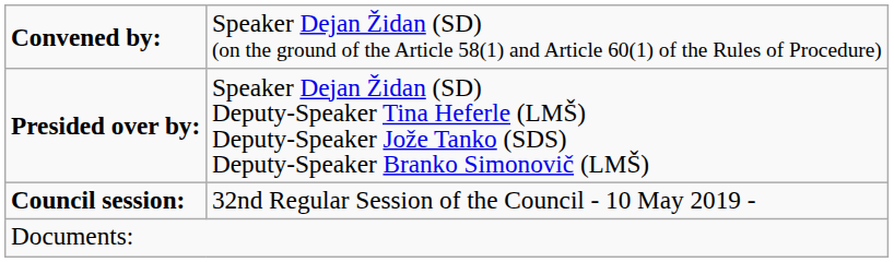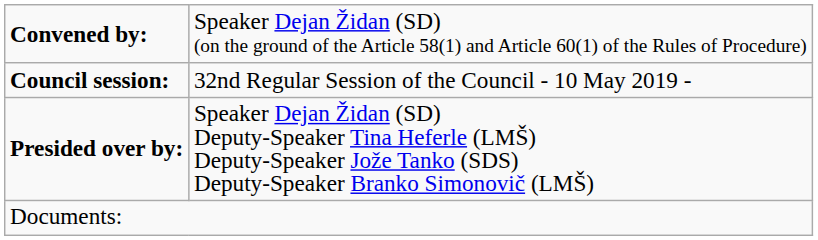 <table class="wikitable" style="line-height:16px;">
 <tr>
 <td><strong>Convened by:</strong></td>
 <td>Speaker <a href='#'>Dejan Židan</a> (SD)<br><small>(on the ground of the Article 58(1) and Article 60(1) of the Rules of Procedure)</small></td>
 </tr>
 <tr>
+<td><strong>Council session:</strong></td>
+<td>32nd Regular Session of the Council - 10 May 2019 -</td>
+</tr>
+<tr>
 <td><strong>Presided over by:</strong></td>
 <td>Speaker <a href='#'>Dejan Židan</a> (SD)<br>Deputy-Speaker <a href='#'>Tina Heferle</a> (LMŠ)<br>Deputy-Speaker <a href='#'>Jože Tanko</a> (SDS)<br>Deputy-Speaker <a href='#'>Branko Simonovič</a> (LMŠ)</td>
-</tr>
-<tr>
-<td><strong>Council session:</strong></td>
-<td>32nd Regular Session of the Council - 10 May 2019 -</td>
 </tr>
 <tr>
 <td colspan="2">Documents:</td>
 </tr>
 </table>
